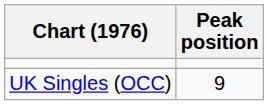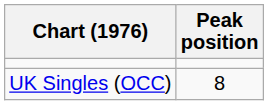 <table class="wikitable">
 <tr>
 <th align="left">Chart (1976)</th>
 <th align="left">Peak<br>position</th>
 </tr>
 <tr>
 <td></td>
 </tr>
 <tr>
 <td><a href='#'>UK Singles</a> (<a href='#'>OCC</a>)</td>
-<td style="text-align:center;">9</td>
+<td style="text-align:center;">8</td>
 </tr>
 </table>
